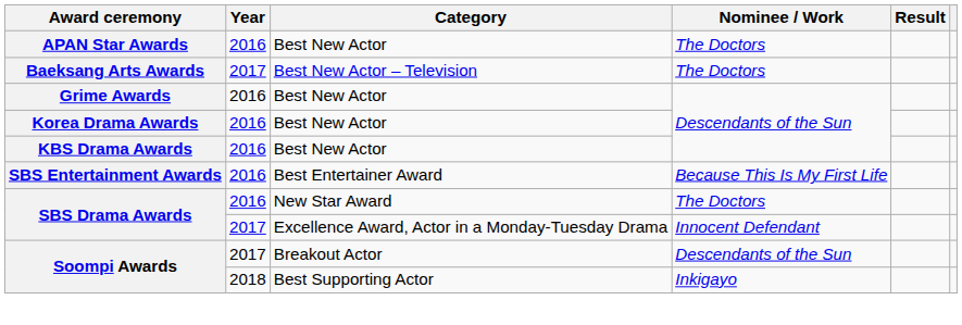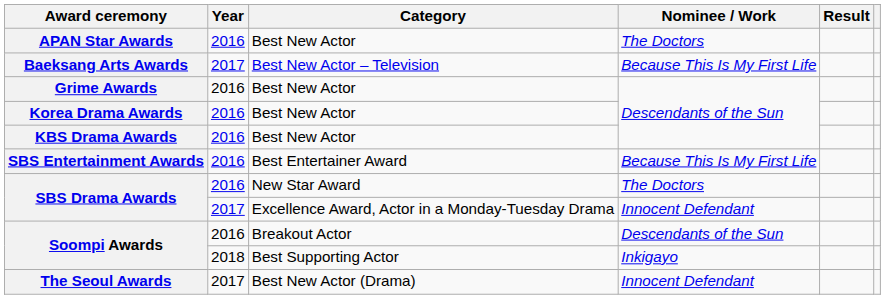 <table class="wikitable plainrowheaders sortable">
 <tr>
 <th scope="col">Award ceremony</th>
 <th scope="col">Year</th>
 <th scope="col">Category</th>
 <th scope="col">Nominee / Work</th>
 <th scope="col">Result</th>
 <th scope="col" class="unsortable"></th>
 </tr>
 <tr>
 <th scope="row"><a href='#'>APAN Star Awards</a></th>
 <td style="text-align:center"><a href='#'>2016</a></td>
 <td>Best New Actor</td>
 <td><a href='#'><em>The Doctors</em></a></td>
 <td></td>
 <td style="text-align:center"></td>
 </tr>
 <tr>
 <th scope="row"><a href='#'>Baeksang Arts Awards</a></th>
 <td style="text-align:center"><a href='#'>2017</a></td>
 <td><a href='#'>Best New Actor – Television</a></td>
-<td><a href='#'><em>The Doctors</em></a></td>
+<td><em><a href='#'>Because This Is My First Life</a></em></td>
 <td></td>
 <td style="text-align:center"></td>
 </tr>
 <tr>
 <th scope="row"><a href='#'>Grime Awards</a></th>
 <td style="text-align:center">2016</td>
 <td>Best New Actor</td>
 <td rowspan="3"><em><a href='#'>Descendants of the Sun</a></em></td>
 <td></td>
 <td style="text-align:center"></td>
 </tr>
 <tr>
 <th scope="row"><a href='#'>Korea Drama Awards</a></th>
 <td style="text-align:center"><a href='#'>2016</a></td>
 <td>Best New Actor</td>
 <td></td>
 <td style="text-align:center"></td>
 </tr>
 <tr>
 <th scope="row"><a href='#'>KBS Drama Awards</a></th>
 <td style="text-align:center"><a href='#'>2016</a></td>
 <td>Best New Actor</td>
 <td></td>
 <td style="text-align:center"></td>
 </tr>
 <tr>
 <th scope="row"><a href='#'>SBS Entertainment Awards</a></th>
 <td style="text-align:center"><a href='#'>2016</a></td>
 <td>Best Entertainer Award</td>
 <td><em><a href='#'>Because This Is My First Life</a></em></td>
 <td></td>
 <td style="text-align:center"></td>
 </tr>
 <tr>
 <th scope="row"  rowspan="2"><a href='#'>SBS Drama Awards</a></th>
 <td style="text-align:center"><a href='#'>2016</a></td>
 <td>New Star Award</td>
 <td><em><a href='#'>The Doctors</a></em></td>
 <td></td>
 <td style="text-align:center"></td>
 </tr>
 <tr>
 <td style="text-align:center"><a href='#'>2017</a></td>
 <td>Excellence Award, Actor in a Monday-Tuesday Drama</td>
 <td><em><a href='#'>Innocent Defendant</a></em></td>
 <td></td>
 <td style="text-align:center"></td>
 </tr>
 <tr>
 <th scope="row"  rowspan="2"><a href='#'>Soompi</a> Awards</th>
-<td style="text-align:center">2017</td>
+<td style="text-align:center">2016</td>
 <td>Breakout Actor</td>
 <td><em><a href='#'>Descendants of the Sun</a></em></td>
 <td></td>
 <td style="text-align:center"></td>
 </tr>
 <tr>
 <td style="text-align:center">2018</td>
 <td>Best Supporting Actor</td>
 <td><em><a href='#'>Inkigayo</a></em></td>
 <td></td>
 <td style="text-align:center"></td>
 </tr>
+<tr>
+<th scope="row"><a href='#'>The Seoul Awards</a></th>
+<td style="text-align:center">2017</td>
+<td>Best New Actor (Drama)</td>
+<td><em><a href='#'>Innocent Defendant</a></em></td>
+<td></td>
+<td style="text-align:center"></td>
+</tr>
 </table>
